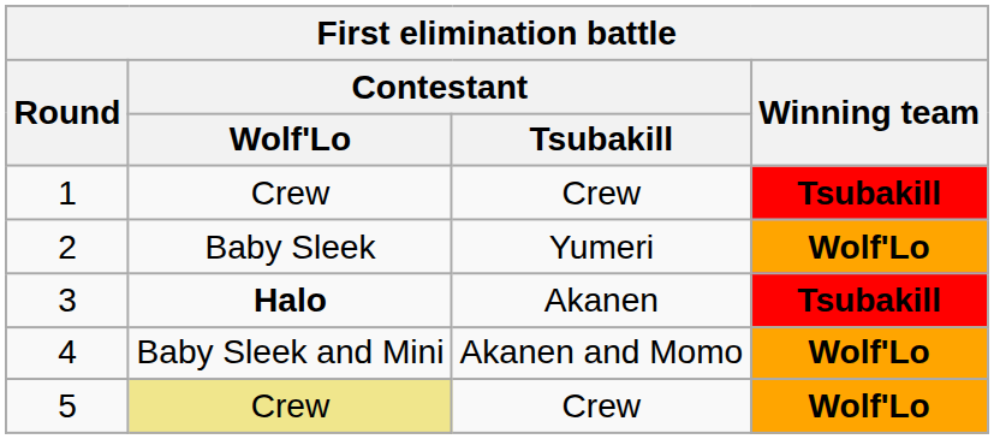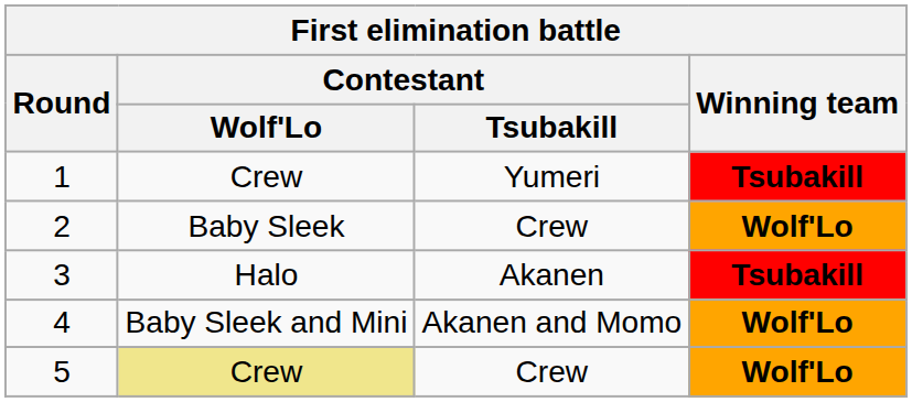 <table class="wikitable mw-collapsible mw-collapsed"  style="text-align:center; font-size:90%">
 <tr>
 <th colspan="4">First elimination battle</th>
 </tr>
 <tr>
 <th rowspan="2">Round</th>
 <th colspan="2">Contestant</th>
 <th rowspan="2">Winning team</th>
 </tr>
 <tr>
 <th>Wolf'Lo</th>
 <th>Tsubakill</th>
 </tr>
 <tr>
 <td>1</td>
 <td>Crew</td>
-<td>Crew</td>
+<td>Yumeri</td>
 <td style="background:red"><strong>Tsubakill</strong></td>
 </tr>
 <tr>
 <td>2</td>
 <td>Baby Sleek</td>
-<td>Yumeri</td>
+<td>Crew</td>
 <td style="background:orange"><strong>Wolf'Lo</strong></td>
 </tr>
 <tr>
 <td>3</td>
-<td><strong>Halo</strong></td>
+<td>Halo</td>
 <td>Akanen</td>
 <td style="background:red"><strong>Tsubakill</strong></td>
 </tr>
 <tr>
 <td>4</td>
 <td>Baby Sleek and Mini</td>
 <td>Akanen and Momo</td>
 <td style="background:orange"><strong>Wolf'Lo</strong></td>
 </tr>
 <tr>
 <td>5</td>
 <td style="background: khaki;">Crew</td>
 <td>Crew</td>
 <td style="background:orange"><strong>Wolf'Lo</strong></td>
 </tr>
 </table>
